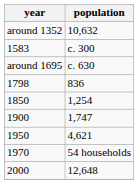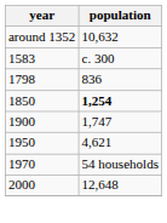 <table class="wikitable">
 <tr>
 <th>year</th>
 <th>population</th>
 </tr>
 <tr>
 <td>around 1352</td>
 <td>10,632</td>
 </tr>
 <tr>
 <td>1583</td>
 <td>c. 300</td>
 </tr>
 <tr>
-<td>around 1695</td>
-<td>c. 630</td>
-</tr>
-<tr>
 <td>1798</td>
 <td>836</td>
 </tr>
 <tr>
 <td>1850</td>
-<td>1,254</td>
+<td><strong>1,254</strong></td>
 </tr>
 <tr>
 <td>1900</td>
 <td>1,747</td>
 </tr>
 <tr>
 <td>1950</td>
 <td>4,621</td>
 </tr>
 <tr>
 <td>1970</td>
 <td>54 households</td>
 </tr>
 <tr>
 <td>2000</td>
 <td>12,648</td>
 </tr>
 <tr>
 </tr>
 </table>
